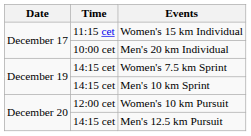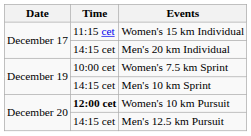 <table class="wikitable" border="1">
 <tr>
 <th>Date</th>
 <th>Time</th>
 <th>Events</th>
 </tr>
 <tr>
 <td rowspan=2>December 17</td>
 <td>11:15 <a href='#'>cet</a></td>
 <td>Women's 15 km Individual</td>
 </tr>
 <tr>
-<td>10:00 cet</td>
+<td>14:15 cet</td>
 <td>Men's 20 km Individual</td>
 </tr>
 <tr>
 <td rowspan=2>December 19</td>
-<td>14:15 cet</td>
+<td>10:00 cet</td>
 <td>Women's 7.5 km Sprint</td>
 </tr>
 <tr>
 <td>14:15 cet</td>
 <td>Men's 10 km Sprint</td>
 </tr>
 <tr>
 <td rowspan=2>December 20</td>
-<td>12:00 cet</td>
+<td><strong>12:00 cet</strong></td>
 <td>Women's 10 km Pursuit</td>
 </tr>
 <tr>
 <td>14:15 cet</td>
 <td>Men's 12.5 km Pursuit</td>
 </tr>
 </table>
